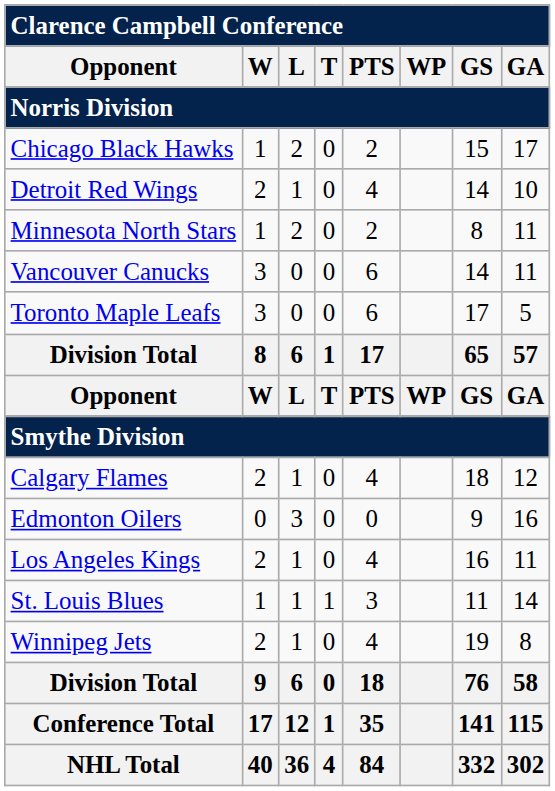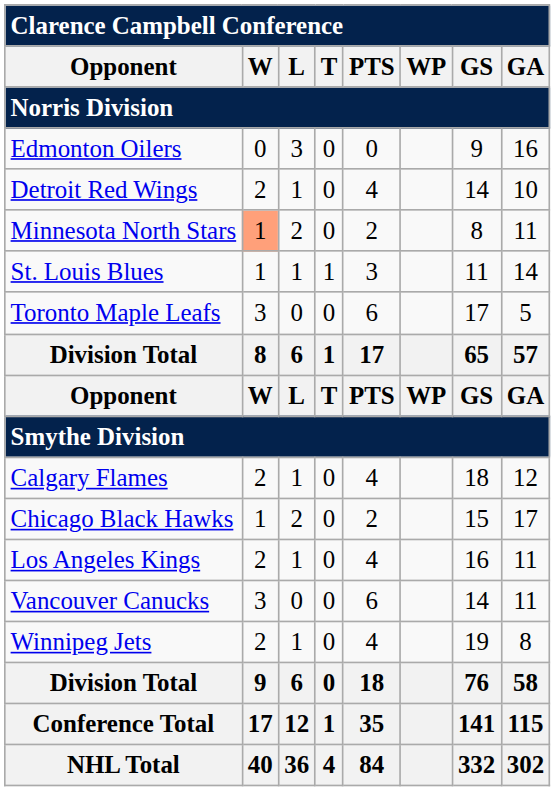 <table class="wikitable" style="font-size: 95%; text-align: center">
 <tr>
 <td colspan="8" style="text-align:left; background:#03224c;color:#fff"><strong>Clarence Campbell Conference</strong></td>
 </tr>
 <tr>
 <th>Opponent</th>
 <th>W</th>
 <th>L</th>
 <th>T</th>
 <th>PTS</th>
 <th>WP</th>
 <th>GS</th>
 <th>GA</th>
 </tr>
 <tr>
 <td colspan="8" style="text-align:left; background:#03224c;color:#fff"><strong>Norris Division</strong></td>
 </tr>
 <tr>
-<td style="text-align:left"><a href='#'>Chicago Black Hawks</a></td>
-<td>1</td>
-<td>2</td>
+<td style="text-align:left"><a href='#'>Edmonton Oilers</a></td>
 <td>0</td>
-<td>2</td>
+<td>3</td>
+<td>0</td>
+<td>0</td>
 <td></td>
-<td>15</td>
-<td>17</td>
+<td>9</td>
+<td>16</td>
 </tr>
 <tr>
 <td style="text-align:left"><a href='#'>Detroit Red Wings</a></td>
 <td>2</td>
 <td>1</td>
 <td>0</td>
 <td>4</td>
 <td></td>
 <td>14</td>
 <td>10</td>
 </tr>
 <tr>
 <td style="text-align:left"><a href='#'>Minnesota North Stars</a></td>
-<td>1</td>
+<td style="background: lightsalmon;">1</td>
 <td>2</td>
 <td>0</td>
 <td>2</td>
 <td></td>
 <td>8</td>
 <td>11</td>
 </tr>
 <tr>
-<td style="text-align:left"><a href='#'>Vancouver Canucks</a></td>
+<td style="text-align:left"><a href='#'>St. Louis Blues</a></td>
+<td>1</td>
+<td>1</td>
+<td>1</td>
 <td>3</td>
-<td>0</td>
-<td>0</td>
-<td>6</td>
 <td></td>
+<td>11</td>
 <td>14</td>
-<td>11</td>
 </tr>
 <tr>
 <td style="text-align:left"><a href='#'>Toronto Maple Leafs</a></td>
 <td>3</td>
 <td>0</td>
 <td>0</td>
 <td>6</td>
 <td></td>
 <td>17</td>
 <td>5</td>
 </tr>
 <tr>
 <th>Division Total</th>
 <th>8</th>
 <th>6</th>
 <th>1</th>
 <th>17</th>
 <th></th>
 <th>65</th>
 <th>57</th>
 </tr>
 <tr>
 <th>Opponent</th>
 <th>W</th>
 <th>L</th>
 <th>T</th>
 <th>PTS</th>
 <th>WP</th>
 <th>GS</th>
 <th>GA</th>
 </tr>
 <tr>
 <td colspan="8" style="text-align:left; background:#03224c;color:#fff"><strong>Smythe Division</strong></td>
 </tr>
 <tr>
 <td style="text-align:left"><a href='#'>Calgary Flames</a></td>
 <td>2</td>
 <td>1</td>
 <td>0</td>
 <td>4</td>
 <td></td>
 <td>18</td>
 <td>12</td>
 </tr>
 <tr>
-<td style="text-align:left"><a href='#'>Edmonton Oilers</a></td>
+<td style="text-align:left"><a href='#'>Chicago Black Hawks</a></td>
+<td>1</td>
+<td>2</td>
 <td>0</td>
-<td>3</td>
-<td>0</td>
-<td>0</td>
+<td>2</td>
 <td></td>
-<td>9</td>
-<td>16</td>
+<td>15</td>
+<td>17</td>
 </tr>
 <tr>
 <td style="text-align:left"><a href='#'>Los Angeles Kings</a></td>
 <td>2</td>
 <td>1</td>
 <td>0</td>
 <td>4</td>
 <td></td>
 <td>16</td>
 <td>11</td>
 </tr>
 <tr>
-<td style="text-align:left"><a href='#'>St. Louis Blues</a></td>
-<td>1</td>
-<td>1</td>
-<td>1</td>
+<td style="text-align:left"><a href='#'>Vancouver Canucks</a></td>
 <td>3</td>
+<td>0</td>
+<td>0</td>
+<td>6</td>
 <td></td>
+<td>14</td>
 <td>11</td>
-<td>14</td>
 </tr>
 <tr>
 <td style="text-align:left"><a href='#'>Winnipeg Jets</a></td>
 <td>2</td>
 <td>1</td>
 <td>0</td>
 <td>4</td>
 <td></td>
 <td>19</td>
 <td>8</td>
 </tr>
 <tr>
 <th>Division Total</th>
 <th>9</th>
 <th>6</th>
 <th>0</th>
 <th>18</th>
 <th></th>
 <th>76</th>
 <th>58</th>
 </tr>
 <tr>
 <th>Conference Total</th>
 <th>17</th>
 <th>12</th>
 <th>1</th>
 <th>35</th>
 <th></th>
 <th>141</th>
 <th>115</th>
 </tr>
 <tr>
 <th>NHL Total</th>
 <th>40</th>
 <th>36</th>
 <th>4</th>
 <th>84</th>
 <th></th>
 <th>332</th>
 <th>302</th>
 </tr>
 </table>
